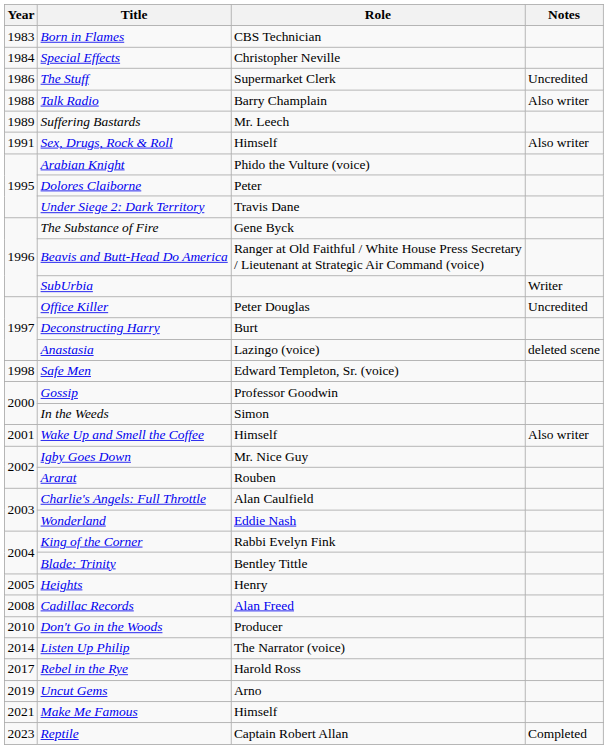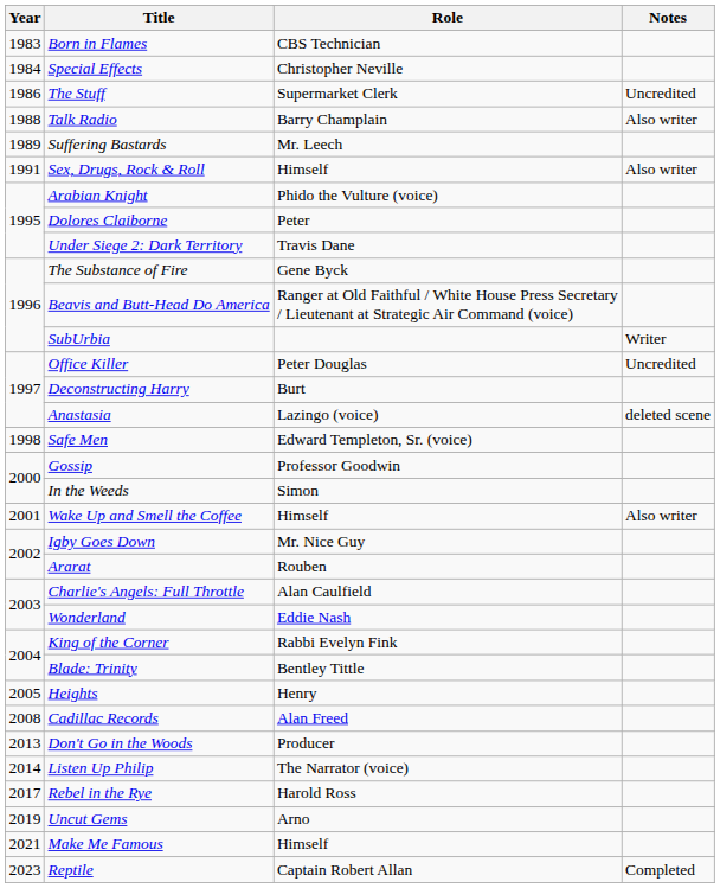 <table class="wikitable sortable">
 <tr>
 <th>Year</th>
 <th>Title</th>
 <th>Role</th>
 <th class="unsortable">Notes</th>
 </tr>
 <tr>
 <td>1983</td>
 <td><em><a href='#'>Born in Flames</a></em></td>
 <td>CBS Technician</td>
 <td></td>
 </tr>
 <tr>
 <td>1984</td>
 <td><em><a href='#'>Special Effects</a></em></td>
 <td>Christopher Neville</td>
 <td></td>
 </tr>
 <tr>
 <td>1986</td>
 <td><em><a href='#'>The Stuff</a></em></td>
 <td>Supermarket Clerk</td>
 <td>Uncredited</td>
 </tr>
 <tr>
 <td>1988</td>
 <td><em><a href='#'>Talk Radio</a></em></td>
 <td>Barry Champlain</td>
 <td>Also writer</td>
 </tr>
 <tr>
 <td>1989</td>
 <td><em>Suffering Bastards</em></td>
 <td>Mr. Leech</td>
 <td></td>
 </tr>
 <tr>
 <td>1991</td>
 <td><em><a href='#'>Sex, Drugs, Rock & Roll</a></em></td>
 <td>Himself</td>
 <td>Also writer</td>
 </tr>
 <tr>
 <td rowspan="3">1995</td>
 <td><em><a href='#'>Arabian Knight</a></em></td>
 <td>Phido the Vulture (voice)</td>
 <td></td>
 </tr>
 <tr>
 <td><em><a href='#'>Dolores Claiborne</a></em></td>
 <td>Peter</td>
 <td></td>
 </tr>
 <tr>
 <td><em><a href='#'>Under Siege 2: Dark Territory</a></em></td>
 <td>Travis Dane</td>
 <td></td>
 </tr>
 <tr>
 <td rowspan="3">1996</td>
 <td><em>The Substance of Fire</em></td>
 <td>Gene Byck</td>
 <td></td>
 </tr>
 <tr>
 <td><em><a href='#'>Beavis and Butt-Head Do America</a></em></td>
 <td>Ranger at Old Faithful / White House Press Secretary <br>/ Lieutenant at Strategic Air Command (voice)</td>
 <td></td>
 </tr>
 <tr>
 <td><em><a href='#'>SubUrbia</a></em></td>
 <td></td>
 <td>Writer</td>
 </tr>
 <tr>
 <td rowspan="3">1997</td>
 <td><em><a href='#'>Office Killer</a></em></td>
 <td>Peter Douglas</td>
 <td>Uncredited</td>
 </tr>
 <tr>
 <td><em><a href='#'>Deconstructing Harry</a></em></td>
 <td>Burt</td>
 <td></td>
 </tr>
 <tr>
 <td><em><a href='#'>Anastasia</a></em></td>
 <td>Lazingo (voice)</td>
 <td>deleted scene</td>
 </tr>
 <tr>
 <td>1998</td>
 <td><em><a href='#'>Safe Men</a></em></td>
 <td>Edward Templeton, Sr. (voice)</td>
 <td></td>
 </tr>
 <tr>
 <td rowspan="2">2000</td>
 <td><em><a href='#'>Gossip</a></em></td>
 <td>Professor Goodwin</td>
 <td></td>
 </tr>
 <tr>
 <td><em>In the Weeds</em></td>
 <td>Simon</td>
 <td></td>
 </tr>
 <tr>
 <td>2001</td>
 <td><em><a href='#'>Wake Up and Smell the Coffee</a></em></td>
 <td>Himself</td>
 <td>Also writer</td>
 </tr>
 <tr>
 <td rowspan="2">2002</td>
 <td><em><a href='#'>Igby Goes Down</a></em></td>
 <td>Mr. Nice Guy</td>
 <td></td>
 </tr>
 <tr>
 <td><em><a href='#'>Ararat</a></em></td>
 <td>Rouben</td>
 <td></td>
 </tr>
 <tr>
 <td rowspan="2">2003</td>
 <td><em><a href='#'>Charlie's Angels: Full Throttle</a></em></td>
 <td>Alan Caulfield</td>
 <td></td>
 </tr>
 <tr>
 <td><em><a href='#'>Wonderland</a></em></td>
 <td><a href='#'>Eddie Nash</a></td>
 <td></td>
 </tr>
 <tr>
 <td rowspan="2">2004</td>
 <td><em><a href='#'>King of the Corner</a></em></td>
 <td>Rabbi Evelyn Fink</td>
 <td></td>
 </tr>
 <tr>
 <td><em><a href='#'>Blade: Trinity</a></em></td>
 <td>Bentley Tittle</td>
 <td></td>
 </tr>
 <tr>
 <td>2005</td>
 <td><em><a href='#'>Heights</a></em></td>
 <td>Henry</td>
 <td></td>
 </tr>
 <tr>
 <td>2008</td>
 <td><em><a href='#'>Cadillac Records</a></em></td>
 <td><a href='#'>Alan Freed</a></td>
 <td></td>
 </tr>
 <tr>
-<td>2010</td>
+<td>2013</td>
 <td><em><a href='#'>Don't Go in the Woods</a></em></td>
 <td>Producer</td>
 <td></td>
 </tr>
 <tr>
 <td>2014</td>
 <td><em><a href='#'>Listen Up Philip</a></em></td>
 <td>The Narrator (voice)</td>
 <td></td>
 </tr>
 <tr>
 <td>2017</td>
 <td><em><a href='#'>Rebel in the Rye</a></em></td>
 <td>Harold Ross</td>
 <td></td>
 </tr>
 <tr>
 <td>2019</td>
 <td><em><a href='#'>Uncut Gems</a></em></td>
 <td>Arno</td>
 <td></td>
 </tr>
 <tr>
 <td>2021</td>
 <td><em><a href='#'>Make Me Famous</a></em></td>
 <td>Himself</td>
 <td></td>
 </tr>
 <tr>
 <td>2023</td>
 <td><em><a href='#'>Reptile</a></em></td>
 <td>Captain Robert Allan</td>
 <td>Completed</td>
 </tr>
 </table>
